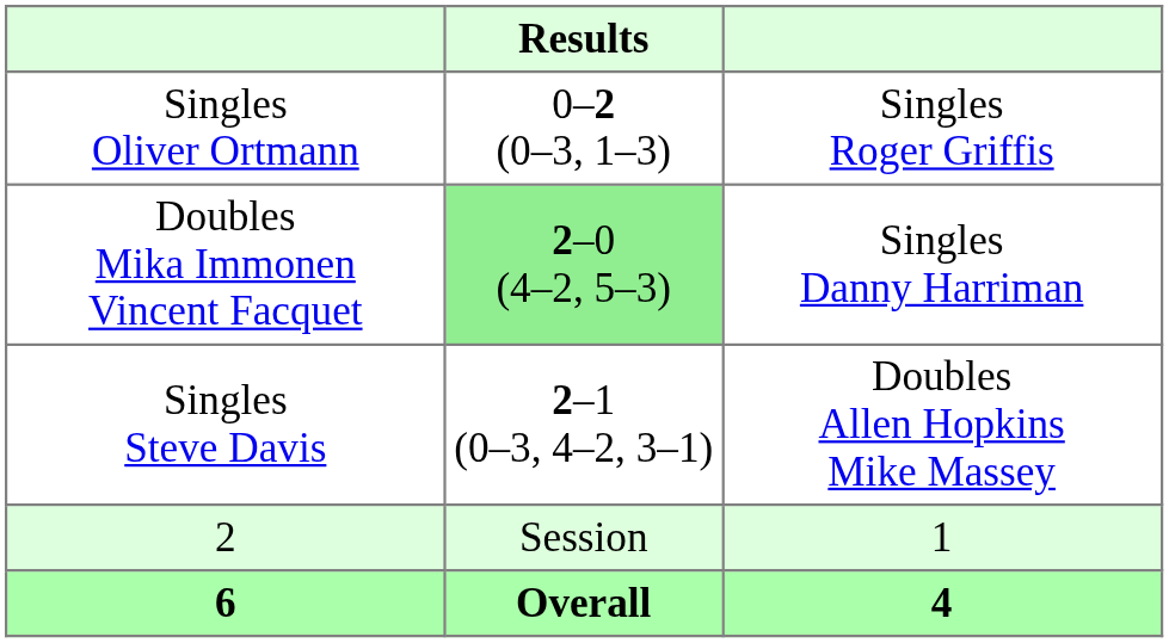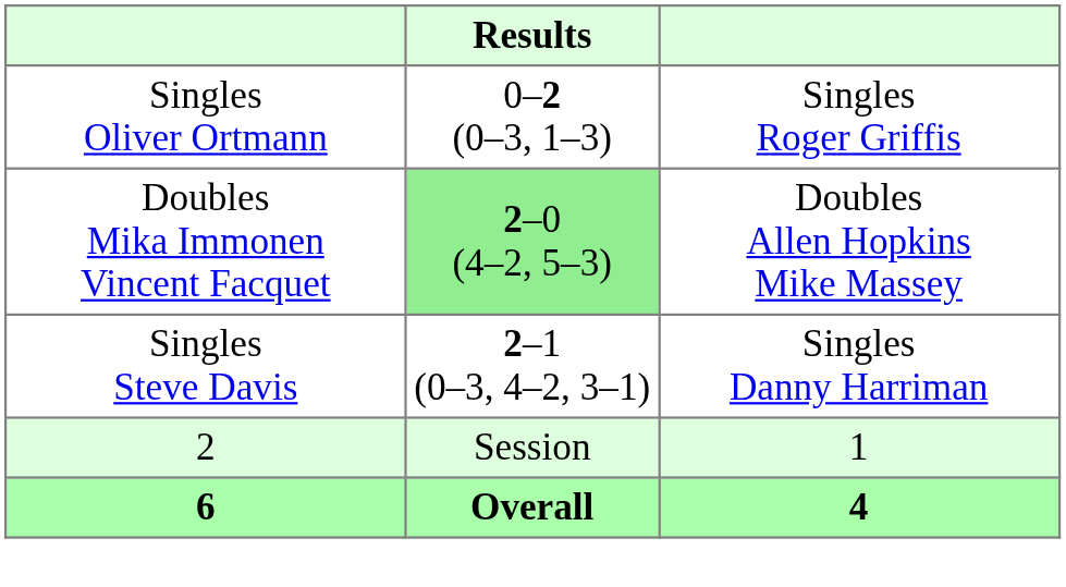 <table border="1" cellpadding="3" style="border-collapse: collapse;">
 <tr bgcolor="#ddffdd">
 <th width="160"></th>
 <th>Results</th>
 <th width="160"></th>
 </tr>
 <tr>
 <td align="center">Singles<br><a href='#'>Oliver Ortmann</a></td>
 <td align="center">0–<strong>2</strong><br>(0–3, 1–3)</td>
 <td align="center">Singles<br><a href='#'>Roger Griffis</a></td>
 </tr>
 <tr>
 <td align="center">Doubles<br><a href='#'>Mika Immonen</a><br><a href='#'>Vincent Facquet</a></td>
 <td align="center" style="background: lightgreen;"><strong>2</strong>–0<br>(4–2, 5–3)</td>
-<td align="center">Singles<br><a href='#'>Danny Harriman</a></td>
+<td align="center">Doubles<br><a href='#'>Allen Hopkins</a><br><a href='#'>Mike Massey</a></td>
 </tr>
 <tr>
 <td align="center">Singles<br><a href='#'>Steve Davis</a></td>
 <td align="center"><strong>2</strong>–1<br>(0–3, 4–2, 3–1)</td>
-<td align="center">Doubles<br><a href='#'>Allen Hopkins</a><br><a href='#'>Mike Massey</a></td>
+<td align="center">Singles<br><a href='#'>Danny Harriman</a></td>
 </tr>
 <tr bgcolor="#ddffdd">
 <td align="center">2</td>
 <td align="center">Session</td>
 <td align="center">1</td>
 </tr>
 <tr bgcolor="#aaffaa">
 <th align="center">6</th>
 <th align="center">Overall</th>
 <th align="center">4</th>
 </tr>
 </table>
